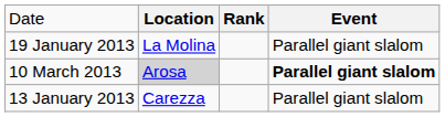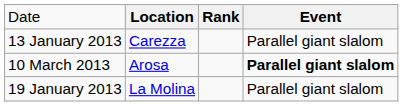 <table class="wikitable sortable" style="font-size:90%" style="text-align:center">
 <tr>
 <td>Date</td>
 <th>Location</th>
 <th>Rank</th>
 <th>Event</th>
 </tr>
 <tr>
+<td>13 January 2013</td>
+<td><a href='#'>Carezza</a></td>
+<td></td>
+<td>Parallel giant slalom</td>
+</tr>
+<tr>
+<td>10 March 2013</td>
+<td><a href='#'>Arosa</a></td>
+<td></td>
+<td><strong>Parallel giant slalom</strong></td>
+</tr>
+<tr>
 <td>19 January 2013</td>
 <td><a href='#'>La Molina</a></td>
 <td></td>
 <td>Parallel giant slalom</td>
 </tr>
-<tr>
-<td>10 March 2013</td>
-<td style="background: lightgrey;"><a href='#'>Arosa</a></td>
-<td></td>
-<td><strong>Parallel giant slalom</strong></td>
-</tr>
-<tr>
-<td>13 January 2013</td>
-<td><a href='#'>Carezza</a></td>
-<td></td>
-<td>Parallel giant slalom</td>
-</tr>
 </table>
